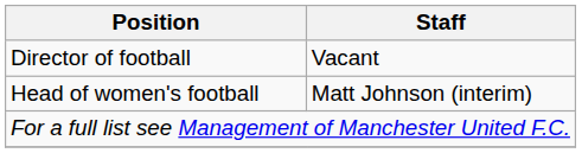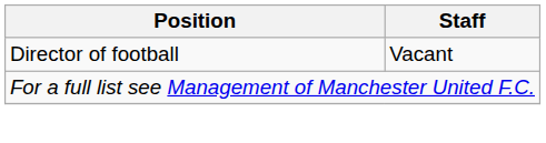 <table class="wikitable">
 <tr>
 <th>Position</th>
 <th>Staff</th>
 </tr>
 <tr>
 <td>Director of football</td>
 <td>Vacant</td>
 </tr>
 <tr>
-<td>Head of women's football</td>
-<td> Matt Johnson (interim)</td>
-</tr>
-<tr>
 <td align=center colspan="2"><em>For a full list see <a href='#'>Management of Manchester United F.C.</a></em></td>
 </tr>
 <tr>
 </tr>
 </table>
